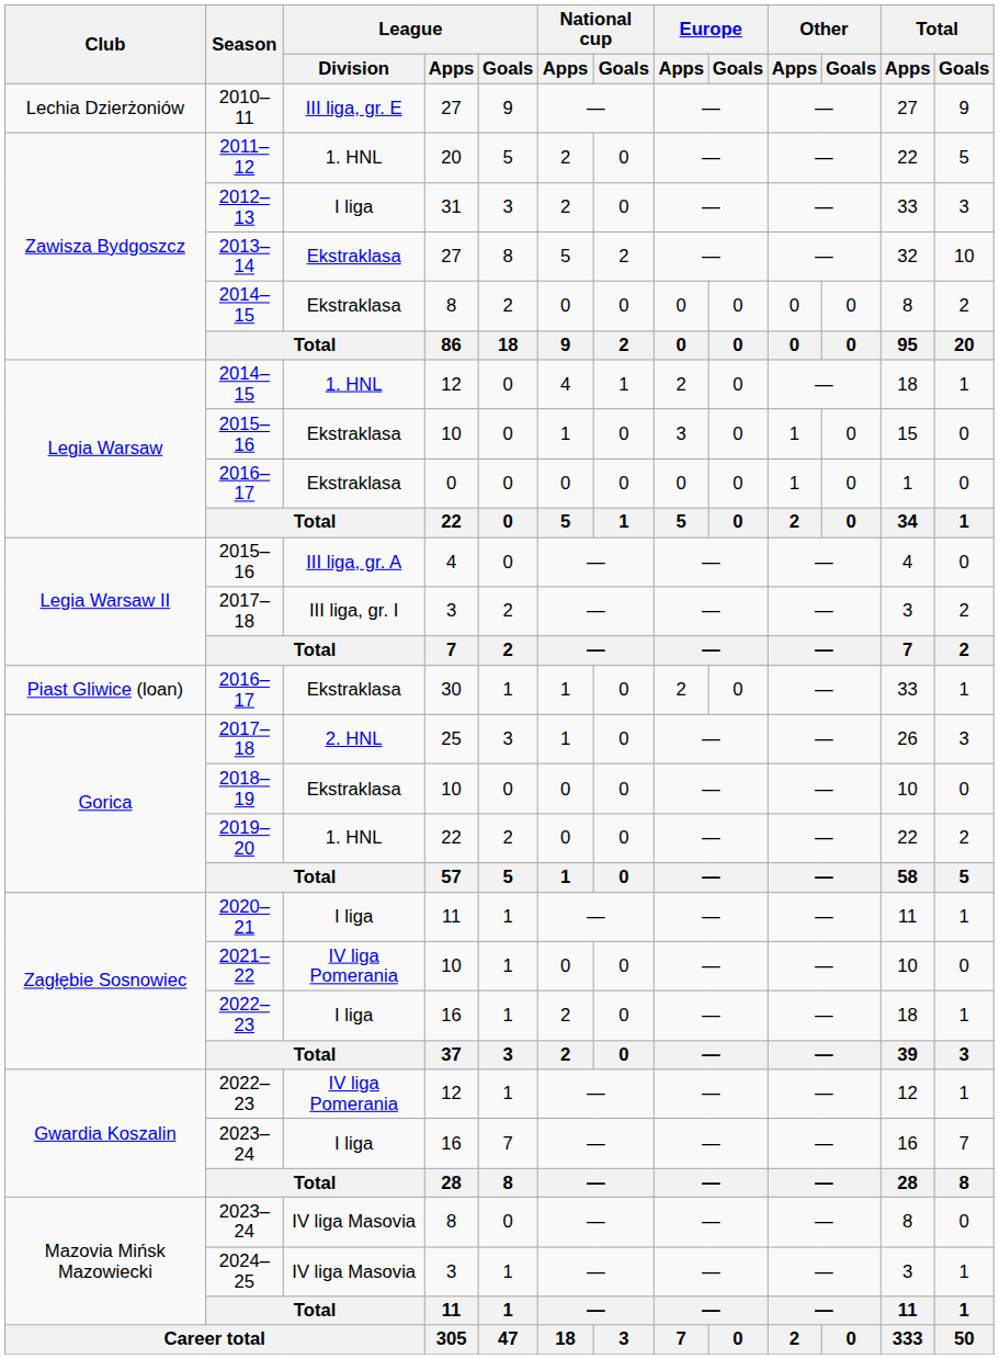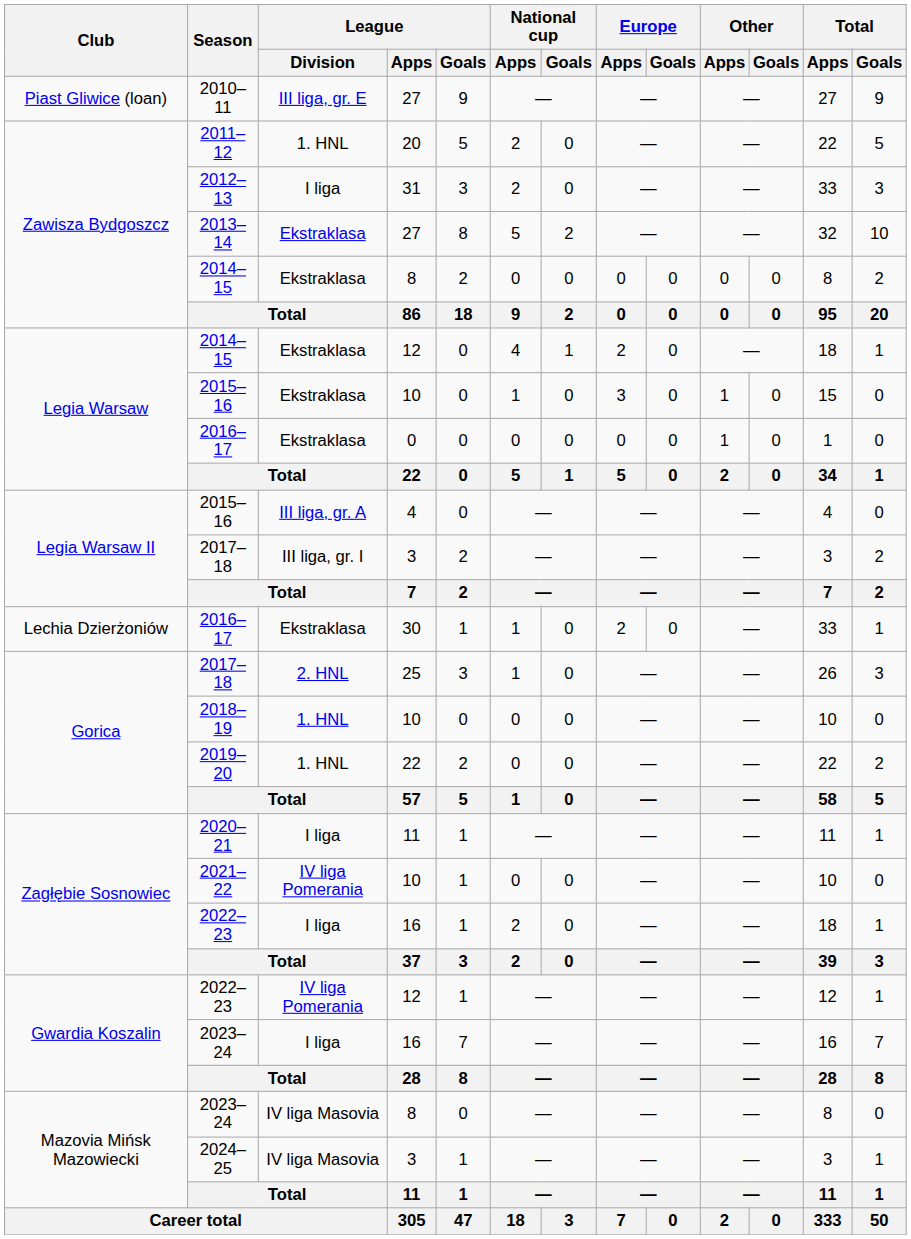 <table class="wikitable" style="text-align: center;">
 <tr>
 <th rowspan="2">Club</th>
 <th rowspan="2">Season</th>
 <th colspan="3">League</th>
 <th colspan="2">National cup</th>
 <th colspan="2"><a href='#'>Europe</a></th>
 <th colspan="2">Other</th>
 <th colspan="2">Total</th>
 </tr>
 <tr>
 <th>Division</th>
 <th>Apps</th>
 <th>Goals</th>
 <th>Apps</th>
 <th>Goals</th>
 <th>Apps</th>
 <th>Goals</th>
 <th>Apps</th>
 <th>Goals</th>
 <th>Apps</th>
 <th>Goals</th>
 </tr>
 <tr>
-<td rowspan="1">Lechia Dzierżoniów</td>
+<td rowspan="1"><a href='#'>Piast Gliwice</a> (loan)</td>
 <td>2010–11</td>
 <td><a href='#'>III liga, gr. E</a></td>
 <td>27</td>
 <td>9</td>
 <td colspan="2">—</td>
 <td colspan="2">—</td>
 <td colspan="2">—</td>
 <td>27</td>
 <td>9</td>
 </tr>
 <tr>
 <td rowspan="5"><a href='#'>Zawisza Bydgoszcz</a></td>
 <td><a href='#'>2011–12</a></td>
 <td>1. HNL</td>
 <td>20</td>
 <td>5</td>
 <td>2</td>
 <td>0</td>
 <td colspan="2">—</td>
 <td colspan="2">—</td>
 <td>22</td>
 <td>5</td>
 </tr>
 <tr>
 <td><a href='#'>2012–13</a></td>
 <td>I liga</td>
 <td>31</td>
 <td>3</td>
 <td>2</td>
 <td>0</td>
 <td colspan="2">—</td>
 <td colspan="2">—</td>
 <td>33</td>
 <td>3</td>
 </tr>
 <tr>
 <td><a href='#'>2013–14</a></td>
 <td><a href='#'>Ekstraklasa</a></td>
 <td>27</td>
 <td>8</td>
 <td>5</td>
 <td>2</td>
 <td colspan="2">—</td>
 <td colspan="2">—</td>
 <td>32</td>
 <td>10</td>
 </tr>
 <tr>
 <td><a href='#'>2014–15</a></td>
 <td>Ekstraklasa</td>
 <td>8</td>
 <td>2</td>
 <td>0</td>
 <td>0</td>
 <td>0</td>
 <td>0</td>
 <td>0</td>
 <td>0</td>
 <td>8</td>
 <td>2</td>
 </tr>
 <tr>
 <th colspan="2">Total</th>
 <th>86</th>
 <th>18</th>
 <th>9</th>
 <th>2</th>
 <th>0</th>
 <th>0</th>
 <th>0</th>
 <th>0</th>
 <th>95</th>
 <th>20</th>
 </tr>
 <tr>
 <td rowspan="4"><a href='#'>Legia Warsaw</a></td>
 <td><a href='#'>2014–15</a></td>
-<td><a href='#'>1. HNL</a></td>
+<td>Ekstraklasa</td>
 <td>12</td>
 <td>0</td>
 <td>4</td>
 <td>1</td>
 <td>2</td>
 <td>0</td>
 <td colspan="2">—</td>
 <td>18</td>
 <td>1</td>
 </tr>
 <tr>
 <td><a href='#'>2015–16</a></td>
 <td>Ekstraklasa</td>
 <td>10</td>
 <td>0</td>
 <td>1</td>
 <td>0</td>
 <td>3</td>
 <td>0</td>
 <td>1</td>
 <td>0</td>
 <td>15</td>
 <td>0</td>
 </tr>
 <tr>
 <td><a href='#'>2016–17</a></td>
 <td>Ekstraklasa</td>
 <td>0</td>
 <td>0</td>
 <td>0</td>
 <td>0</td>
 <td>0</td>
 <td>0</td>
 <td>1</td>
 <td>0</td>
 <td>1</td>
 <td>0</td>
 </tr>
 <tr>
 <th colspan="2">Total</th>
 <th>22</th>
 <th>0</th>
 <th>5</th>
 <th>1</th>
 <th>5</th>
 <th>0</th>
 <th>2</th>
 <th>0</th>
 <th>34</th>
 <th>1</th>
 </tr>
 <tr>
 <td rowspan="3"><a href='#'>Legia Warsaw II</a></td>
 <td>2015–16</td>
 <td><a href='#'>III liga, gr. A</a></td>
 <td>4</td>
 <td>0</td>
 <td colspan="2">—</td>
 <td colspan="2">—</td>
 <td colspan="2">—</td>
 <td>4</td>
 <td>0</td>
 </tr>
 <tr>
 <td>2017–18</td>
 <td>III liga, gr. I</td>
 <td>3</td>
 <td>2</td>
 <td colspan="2">—</td>
 <td colspan="2">—</td>
 <td colspan="2">—</td>
 <td>3</td>
 <td>2</td>
 </tr>
 <tr>
 <th colspan="2">Total</th>
 <th>7</th>
 <th>2</th>
 <th colspan="2">—</th>
 <th colspan="2">—</th>
 <th colspan="2">—</th>
 <th>7</th>
 <th>2</th>
 </tr>
 <tr>
-<td rowspan="1"><a href='#'>Piast Gliwice</a> (loan)</td>
+<td rowspan="1">Lechia Dzierżoniów</td>
 <td><a href='#'>2016–17</a></td>
 <td>Ekstraklasa</td>
 <td>30</td>
 <td>1</td>
 <td>1</td>
 <td>0</td>
 <td>2</td>
 <td>0</td>
 <td colspan="2">—</td>
 <td>33</td>
 <td>1</td>
 </tr>
 <tr>
 <td rowspan="4"><a href='#'>Gorica</a></td>
 <td><a href='#'>2017–18</a></td>
 <td><a href='#'>2. HNL</a></td>
 <td>25</td>
 <td>3</td>
 <td>1</td>
 <td>0</td>
 <td colspan="2">—</td>
 <td colspan="2">—</td>
 <td>26</td>
 <td>3</td>
 </tr>
 <tr>
 <td><a href='#'>2018–19</a></td>
-<td>Ekstraklasa</td>
+<td><a href='#'>1. HNL</a></td>
 <td>10</td>
 <td>0</td>
 <td>0</td>
 <td>0</td>
 <td colspan="2">—</td>
 <td colspan="2">—</td>
 <td>10</td>
 <td>0</td>
 </tr>
 <tr>
 <td><a href='#'>2019–20</a></td>
 <td>1. HNL</td>
 <td>22</td>
 <td>2</td>
 <td>0</td>
 <td>0</td>
 <td colspan="2">—</td>
 <td colspan="2">—</td>
 <td>22</td>
 <td>2</td>
 </tr>
 <tr>
 <th colspan="2">Total</th>
 <th>57</th>
 <th>5</th>
 <th>1</th>
 <th>0</th>
 <th colspan="2">—</th>
 <th colspan="2">—</th>
 <th>58</th>
 <th>5</th>
 </tr>
 <tr>
 <td rowspan="4"><a href='#'>Zagłębie Sosnowiec</a></td>
 <td><a href='#'>2020–21</a></td>
 <td>I liga</td>
 <td>11</td>
 <td>1</td>
 <td colspan="2">—</td>
 <td colspan="2">—</td>
 <td colspan="2">—</td>
 <td>11</td>
 <td>1</td>
 </tr>
 <tr>
 <td><a href='#'>2021–22</a></td>
 <td><a href='#'>IV liga Pomerania</a></td>
 <td>10</td>
 <td>1</td>
 <td>0</td>
 <td>0</td>
 <td colspan="2">—</td>
 <td colspan="2">—</td>
 <td>10</td>
 <td>0</td>
 </tr>
 <tr>
 <td><a href='#'>2022–23</a></td>
 <td>I liga</td>
 <td>16</td>
 <td>1</td>
 <td>2</td>
 <td>0</td>
 <td colspan="2">—</td>
 <td colspan="2">—</td>
 <td>18</td>
 <td>1</td>
 </tr>
 <tr>
 <th colspan="2">Total</th>
 <th>37</th>
 <th>3</th>
 <th>2</th>
 <th>0</th>
 <th colspan="2">—</th>
 <th colspan="2">—</th>
 <th>39</th>
 <th>3</th>
 </tr>
 <tr>
 <td rowspan="3"><a href='#'>Gwardia Koszalin</a></td>
 <td>2022–23</td>
 <td><a href='#'>IV liga Pomerania</a></td>
 <td>12</td>
 <td>1</td>
 <td colspan="2">—</td>
 <td colspan="2">—</td>
 <td colspan="2">—</td>
 <td>12</td>
 <td>1</td>
 </tr>
 <tr>
 <td>2023–24</td>
 <td>I liga</td>
 <td>16</td>
 <td>7</td>
 <td colspan="2">—</td>
 <td colspan="2">—</td>
 <td colspan="2">—</td>
 <td>16</td>
 <td>7</td>
 </tr>
 <tr>
 <th colspan="2">Total</th>
 <th>28</th>
 <th>8</th>
 <th colspan="2">—</th>
 <th colspan="2">—</th>
 <th colspan="2">—</th>
 <th>28</th>
 <th>8</th>
 </tr>
 <tr>
 <td rowspan="3">Mazovia Mińsk Mazowiecki</td>
 <td>2023–24</td>
 <td>IV liga Masovia</td>
 <td>8</td>
 <td>0</td>
 <td colspan="2">—</td>
 <td colspan="2">—</td>
 <td colspan="2">—</td>
 <td>8</td>
 <td>0</td>
 </tr>
 <tr>
 <td>2024–25</td>
 <td>IV liga Masovia</td>
 <td>3</td>
 <td>1</td>
 <td colspan="2">—</td>
 <td colspan="2">—</td>
 <td colspan="2">—</td>
 <td>3</td>
 <td>1</td>
 </tr>
 <tr>
 <th colspan="2">Total</th>
 <th>11</th>
 <th>1</th>
 <th colspan="2">—</th>
 <th colspan="2">—</th>
 <th colspan="2">—</th>
 <th>11</th>
 <th>1</th>
 </tr>
 <tr>
 <th colspan="3">Career total</th>
 <th>305</th>
 <th>47</th>
 <th>18</th>
 <th>3</th>
 <th>7</th>
 <th>0</th>
 <th>2</th>
 <th>0</th>
 <th>333</th>
 <th>50</th>
 </tr>
 </table>
